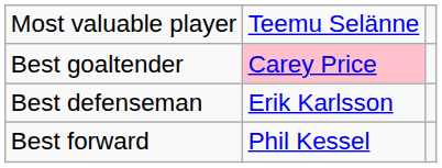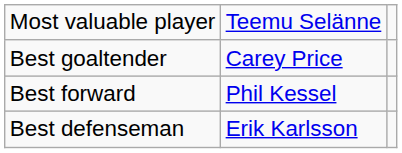 <table class="wikitable">
 <tr>
 <td>Most valuable player</td>
 <td><a href='#'>Teemu Selänne</a></td>
 <td></td>
 </tr>
 <tr>
 <td>Best goaltender</td>
-<td style="background: pink;"><a href='#'>Carey Price</a></td>
+<td><a href='#'>Carey Price</a></td>
+<td></td>
+</tr>
+<tr>
+<td>Best forward</td>
+<td><a href='#'>Phil Kessel</a></td>
 <td></td>
 </tr>
 <tr>
 <td>Best defenseman</td>
 <td><a href='#'>Erik Karlsson</a></td>
 <td></td>
 </tr>
-<tr>
-<td>Best forward</td>
-<td><a href='#'>Phil Kessel</a></td>
-<td></td>
-</tr>
 </table>
